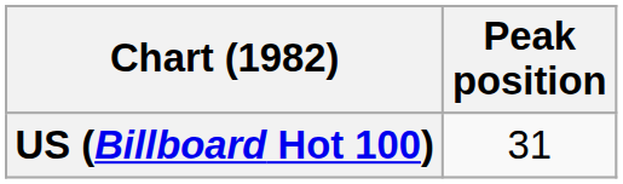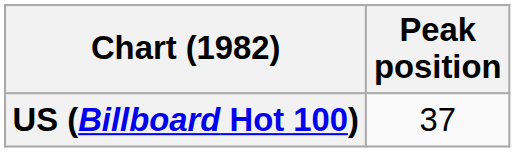 <table class="wikitable sortable plainrowheaders" style="text-align:center">
 <tr>
 <th scope="col">Chart (1982)</th>
 <th scope="col">Peak<br>position</th>
 </tr>
 <tr>
 <th scope="row">US (<a href='#'><em>Billboard</em> Hot 100</a>)</th>
-<td>31</td>
+<td>37</td>
 </tr>
 </table>
